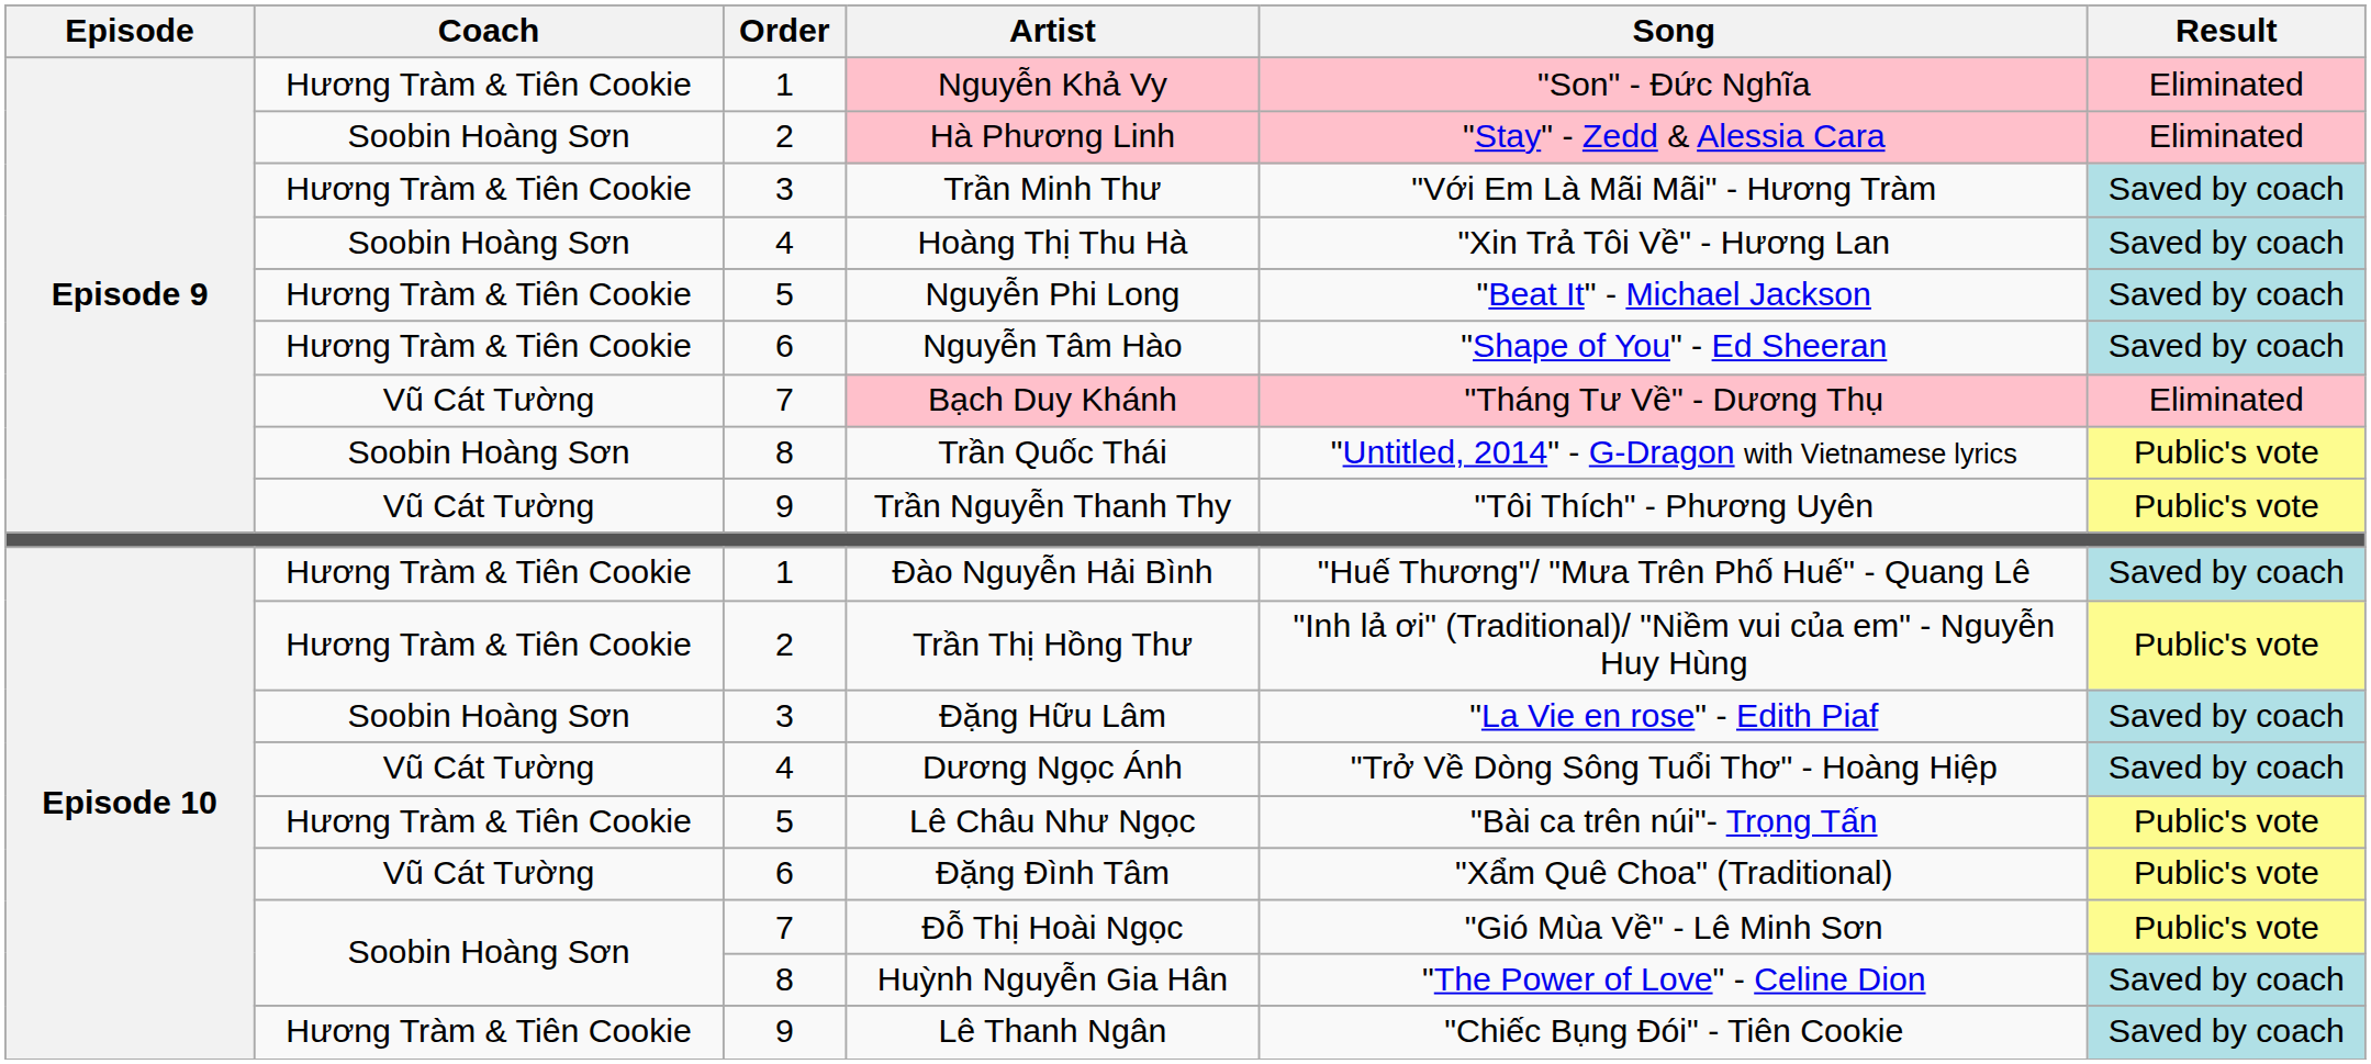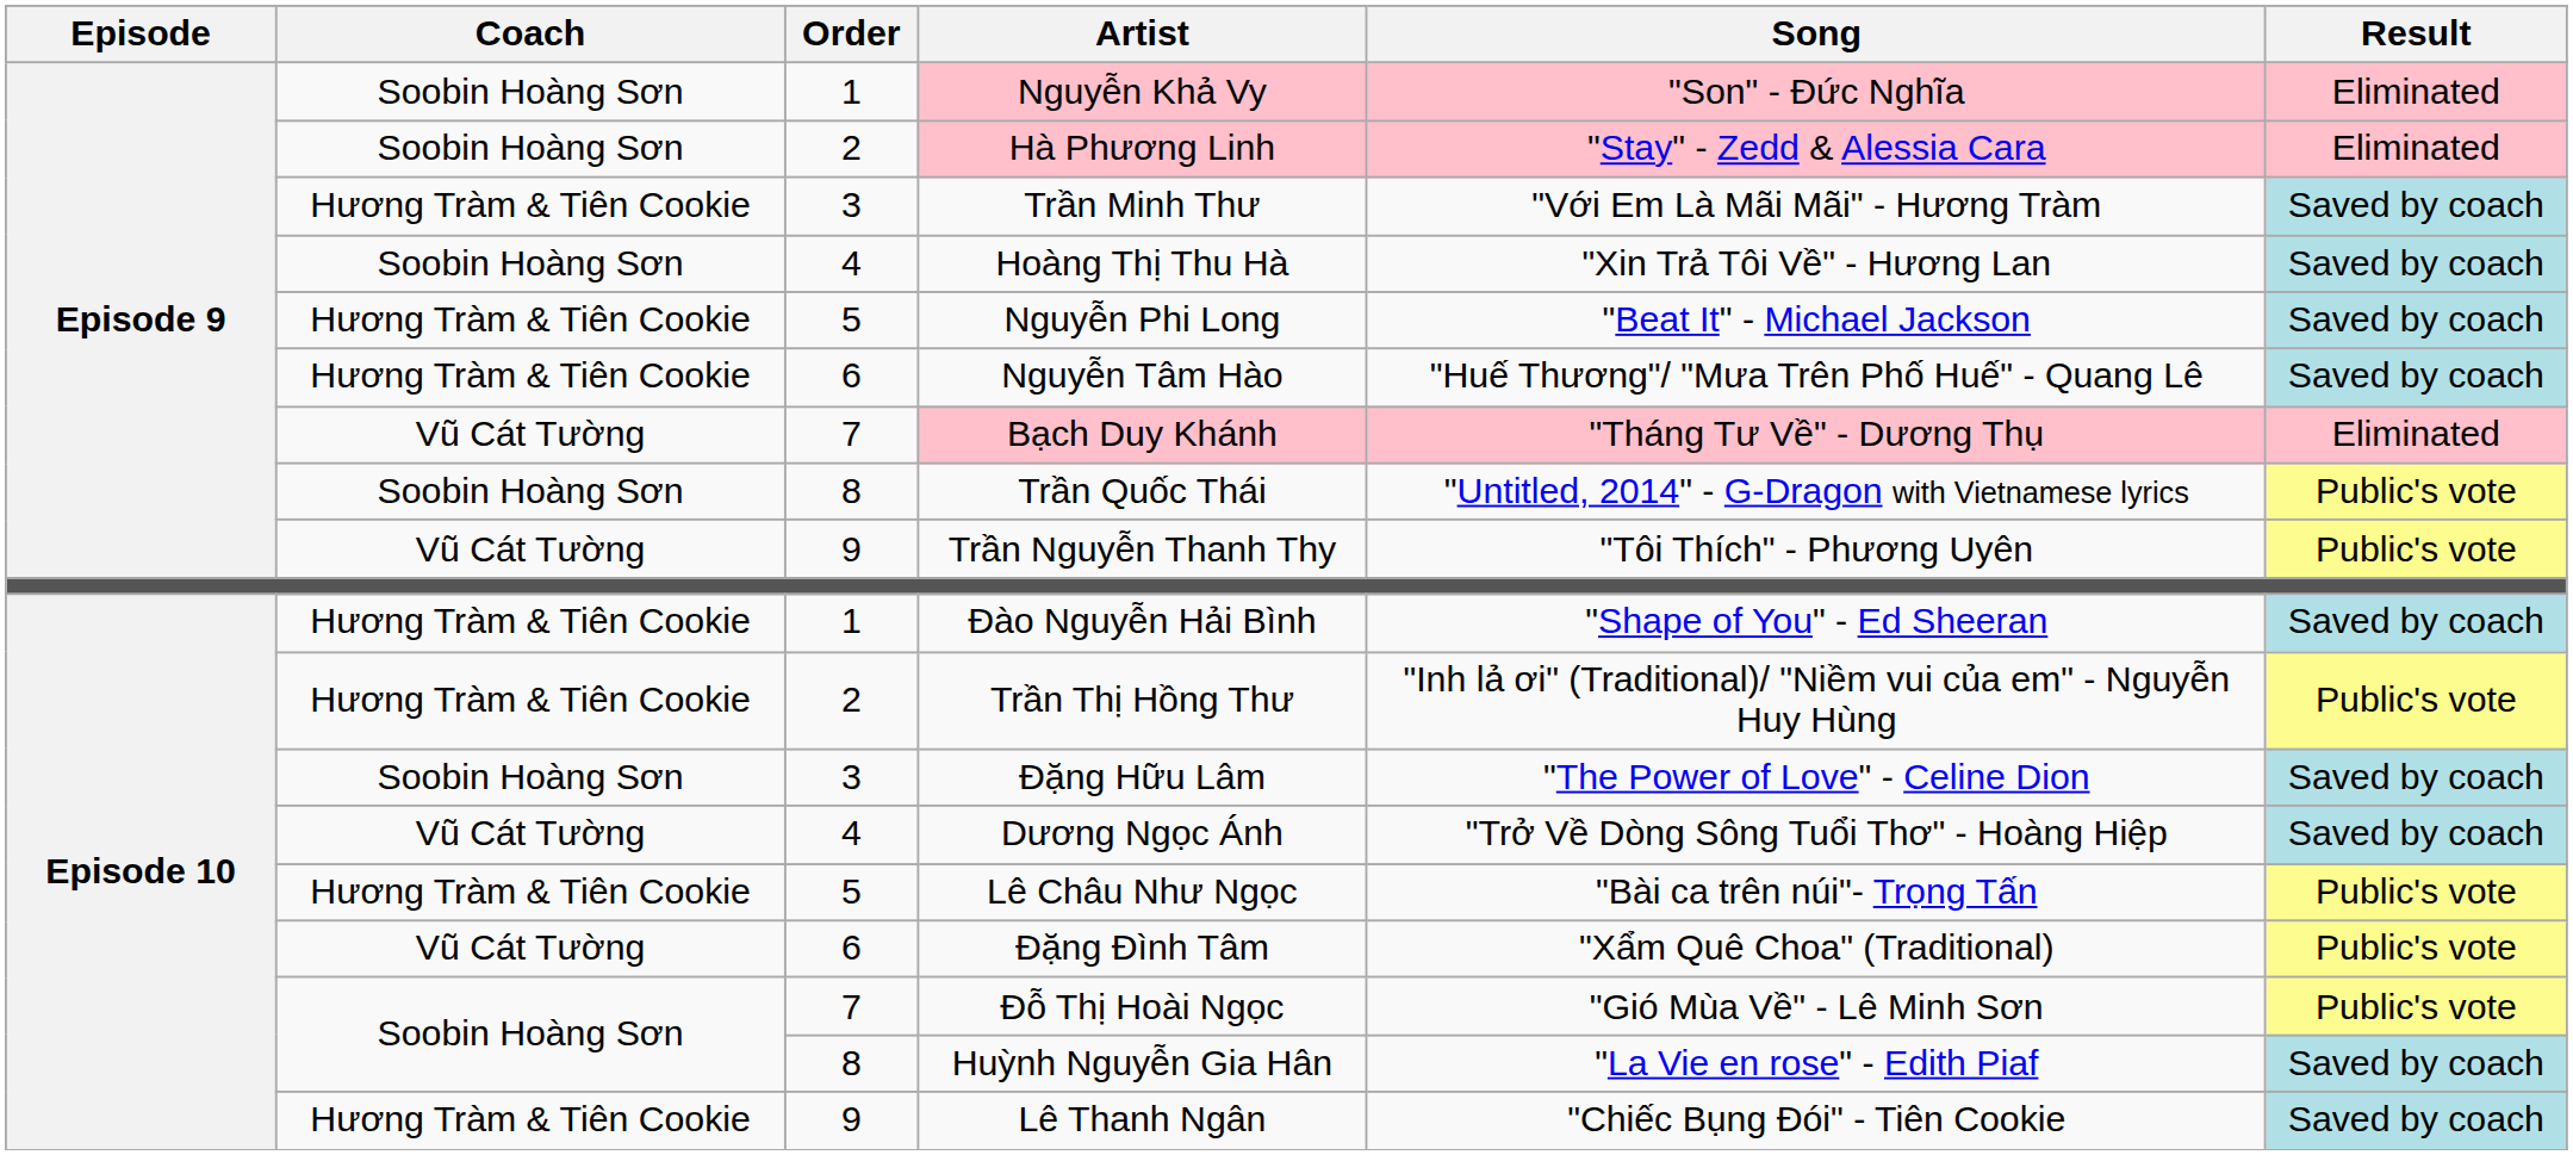 <table class="wikitable" style="text-align:center; width:90%;">
 <tr>
 <th style="width:09%;">Episode</th>
 <th style="width:17%;">Coach</th>
 <th style="width:04%;">Order</th>
 <th style="width:15%;">Artist</th>
 <th style="width:30%;">Song</th>
 <th style="width:10%;">Result</th>
 </tr>
 <tr>
 <th rowspan="9" scope="row">Episode 9<br><small></small></th>
-<td>Hương Tràm & Tiên Cookie</td>
+<td>Soobin Hoàng Sơn</td>
 <td>1</td>
 <td style="background:pink;">Nguyễn Khả Vy</td>
 <td style="background:pink;">"Son" - Đức Nghĩa</td>
 <td style="background:pink;">Eliminated</td>
 </tr>
 <tr>
 <td>Soobin Hoàng Sơn</td>
 <td>2</td>
 <td style="background:pink;">Hà Phương Linh</td>
 <td style="background:pink;">"<a href='#'>Stay</a>" - <a href='#'>Zedd</a> & <a href='#'>Alessia Cara</a></td>
 <td style="background:pink;">Eliminated</td>
 </tr>
 <tr>
 <td>Hương Tràm & Tiên Cookie</td>
 <td>3</td>
 <td>Trần Minh Thư</td>
 <td>"Với Em Là Mãi Mãi" - Hương Tràm</td>
 <td style="background:#B0E0E6;">Saved by coach</td>
 </tr>
 <tr>
 <td>Soobin Hoàng Sơn</td>
 <td>4</td>
 <td>Hoàng Thị Thu Hà</td>
 <td>"Xin Trả Tôi Về" - Hương Lan</td>
 <td style="background:#B0E0E6;">Saved by coach</td>
 </tr>
 <tr>
 <td>Hương Tràm & Tiên Cookie</td>
 <td>5</td>
 <td>Nguyễn Phi Long</td>
 <td>"<a href='#'>Beat It</a>" - <a href='#'>Michael Jackson</a></td>
 <td style="background:#B0E0E6;">Saved by coach</td>
 </tr>
 <tr>
 <td>Hương Tràm & Tiên Cookie</td>
 <td>6</td>
 <td>Nguyễn Tâm Hào</td>
-<td>"<a href='#'>Shape of You</a>" - <a href='#'>Ed Sheeran</a></td>
+<td>"Huế Thương"/ "Mưa Trên Phố Huế" - Quang Lê</td>
 <td style="background:#B0E0E6;">Saved by coach</td>
 </tr>
 <tr>
 <td>Vũ Cát Tường</td>
 <td>7</td>
 <td style="background:pink;">Bạch Duy Khánh</td>
 <td style="background:pink;">"Tháng Tư Về" - Dương Thụ</td>
 <td style="background:pink;">Eliminated</td>
 </tr>
 <tr>
 <td>Soobin Hoàng Sơn</td>
 <td>8</td>
 <td>Trần Quốc Thái</td>
 <td>"<a href='#'>Untitled, 2014</a>" - <a href='#'>G-Dragon</a> <small>with Vietnamese lyrics</small></td>
 <td style="background:#fdfc8f;">Public's vote</td>
 </tr>
 <tr>
 <td>Vũ Cát Tường</td>
 <td>9</td>
 <td>Trần Nguyễn Thanh Thy</td>
 <td>"Tôi Thích" - Phương Uyên</td>
 <td style="background:#fdfc8f;">Public's vote</td>
 </tr>
 <tr>
 <td colspan="6" style="background:#555;"></td>
 </tr>
 <tr>
 <th rowspan="9" scope="row">Episode 10<br><small></small></th>
 <td>Hương Tràm & Tiên Cookie</td>
 <td>1</td>
 <td>Đào Nguyễn Hải Bình</td>
-<td>"Huế Thương"/ "Mưa Trên Phố Huế" - Quang Lê</td>
+<td>"<a href='#'>Shape of You</a>" - <a href='#'>Ed Sheeran</a></td>
 <td style="background:#B0E0E6;">Saved by coach</td>
 </tr>
 <tr>
 <td>Hương Tràm & Tiên Cookie</td>
 <td>2</td>
 <td>Trần Thị Hồng Thư</td>
 <td>"Inh lả ơi" (Traditional)/ "Niềm vui của em" - Nguyễn Huy Hùng</td>
 <td style="background:#fdfc8f;">Public's vote</td>
 </tr>
 <tr>
 <td>Soobin Hoàng Sơn</td>
 <td>3</td>
 <td>Đặng Hữu Lâm</td>
-<td>"<a href='#'>La Vie en rose</a>" - <a href='#'>Edith Piaf</a></td>
+<td>"<a href='#'>The Power of Love</a>" - <a href='#'>Celine Dion</a></td>
 <td style="background:#B0E0E6;">Saved by coach</td>
 </tr>
 <tr>
 <td>Vũ Cát Tường</td>
 <td>4</td>
 <td>Dương Ngọc Ánh</td>
 <td>"Trở Về Dòng Sông Tuổi Thơ" - Hoàng Hiệp</td>
 <td style="background:#B0E0E6;">Saved by coach</td>
 </tr>
 <tr>
 <td>Hương Tràm & Tiên Cookie</td>
 <td>5</td>
 <td>Lê Châu Như Ngọc</td>
 <td>"Bài ca trên núi"- <a href='#'>Trọng Tấn</a></td>
 <td style="background:#fdfc8f;">Public's vote</td>
 </tr>
 <tr>
 <td>Vũ Cát Tường</td>
 <td>6</td>
 <td>Đặng Đình Tâm</td>
 <td>"Xẩm Quê Choa" (Traditional)</td>
 <td style="background:#fdfc8f;">Public's vote</td>
 </tr>
 <tr>
 <td rowspan="2">Soobin Hoàng Sơn</td>
 <td>7</td>
 <td>Đỗ Thị Hoài Ngọc</td>
 <td>"Gió Mùa Về" - Lê Minh Sơn</td>
 <td style="background:#fdfc8f;">Public's vote</td>
 </tr>
 <tr>
 <td>8</td>
 <td>Huỳnh Nguyễn Gia Hân</td>
-<td>"<a href='#'>The Power of Love</a>" - <a href='#'>Celine Dion</a></td>
+<td>"<a href='#'>La Vie en rose</a>" - <a href='#'>Edith Piaf</a></td>
 <td style="background:#B0E0E6;">Saved by coach</td>
 </tr>
 <tr>
 <td>Hương Tràm & Tiên Cookie</td>
 <td>9</td>
 <td>Lê Thanh Ngân</td>
 <td>"Chiếc Bụng Đói" - Tiên Cookie</td>
 <td style="background:#B0E0E6;">Saved by coach</td>
 </tr>
 <tr>
 </tr>
 </table>
